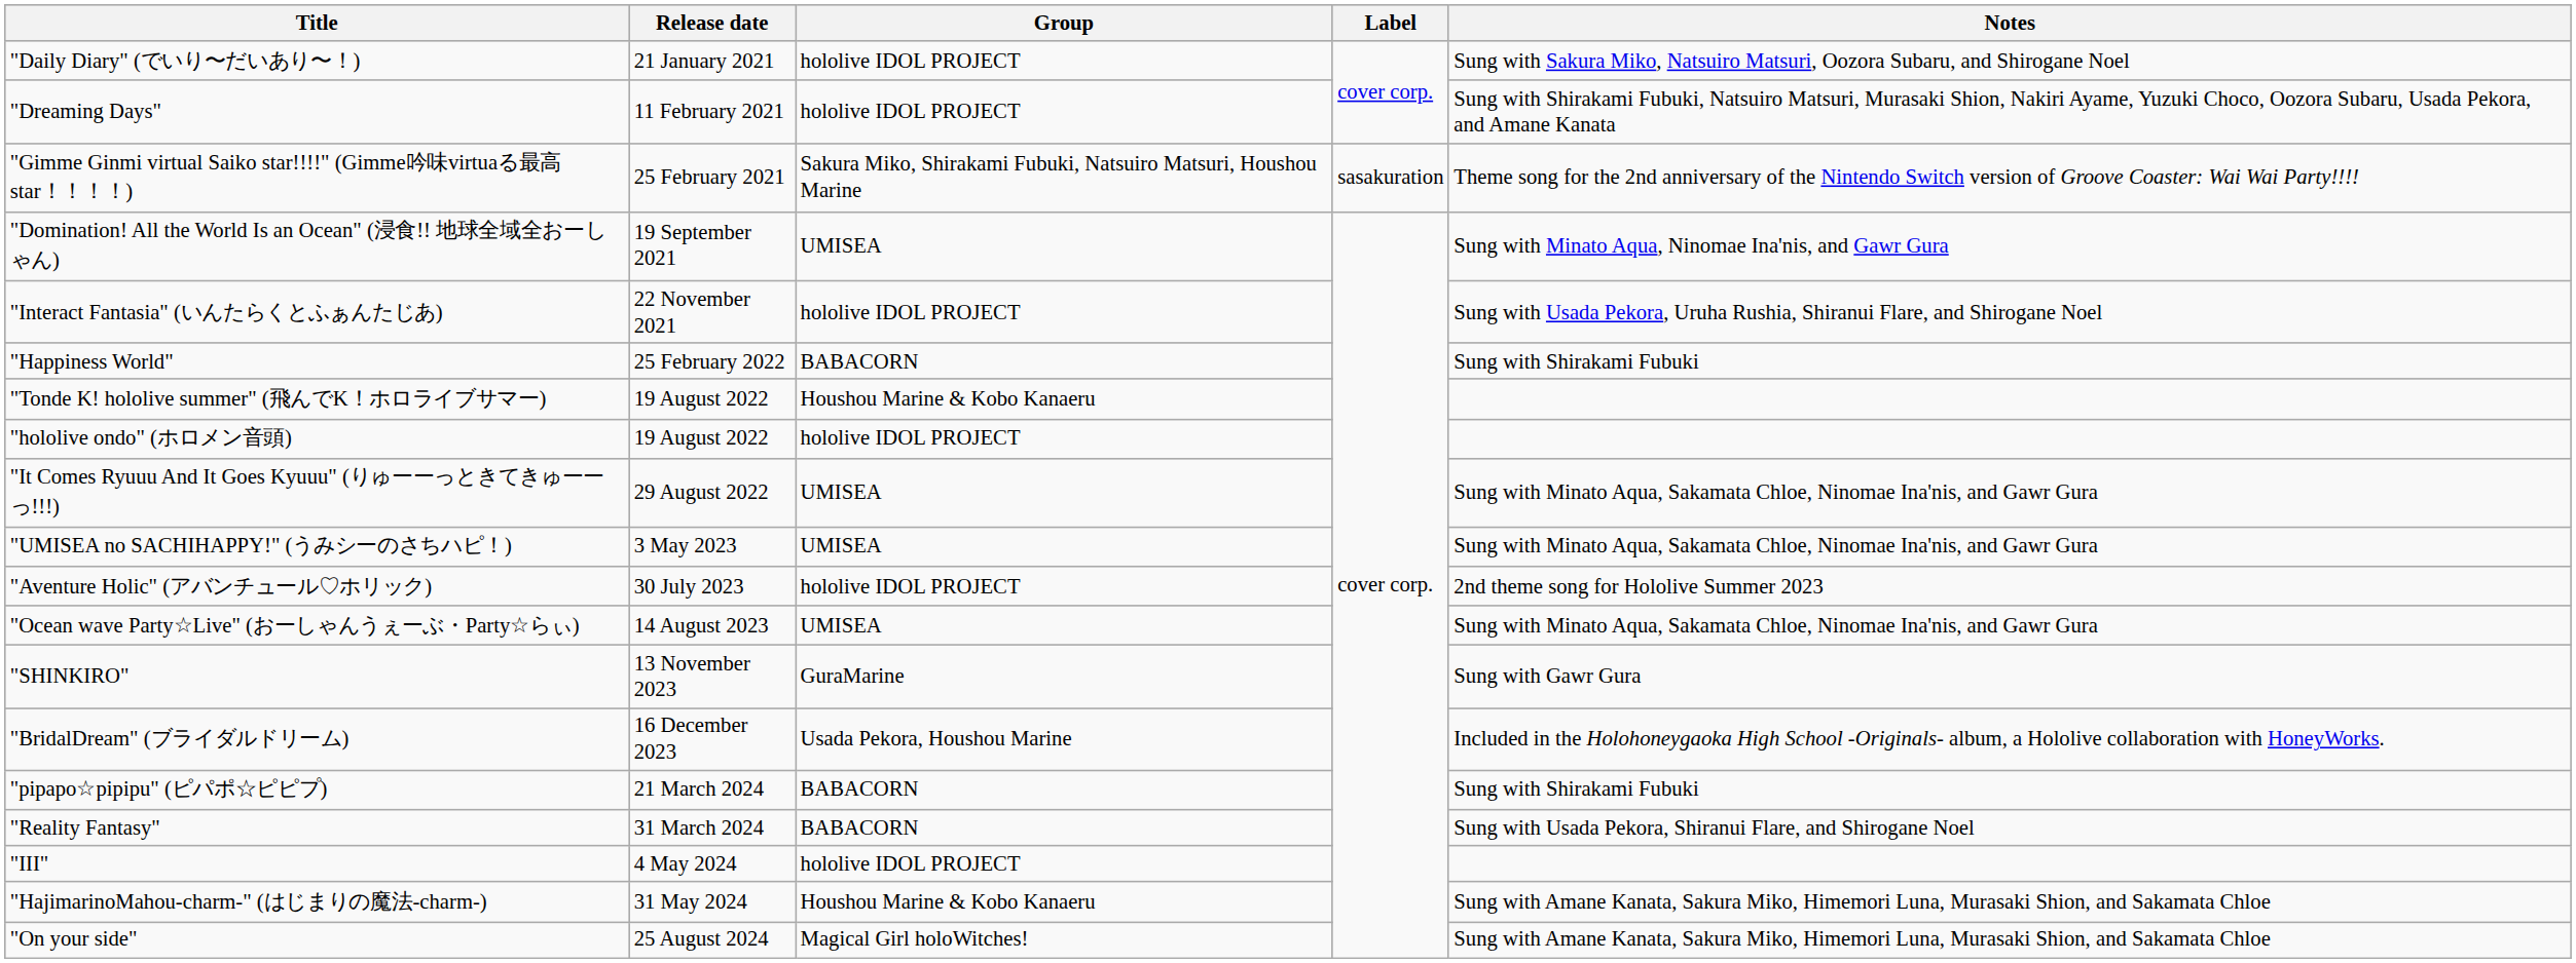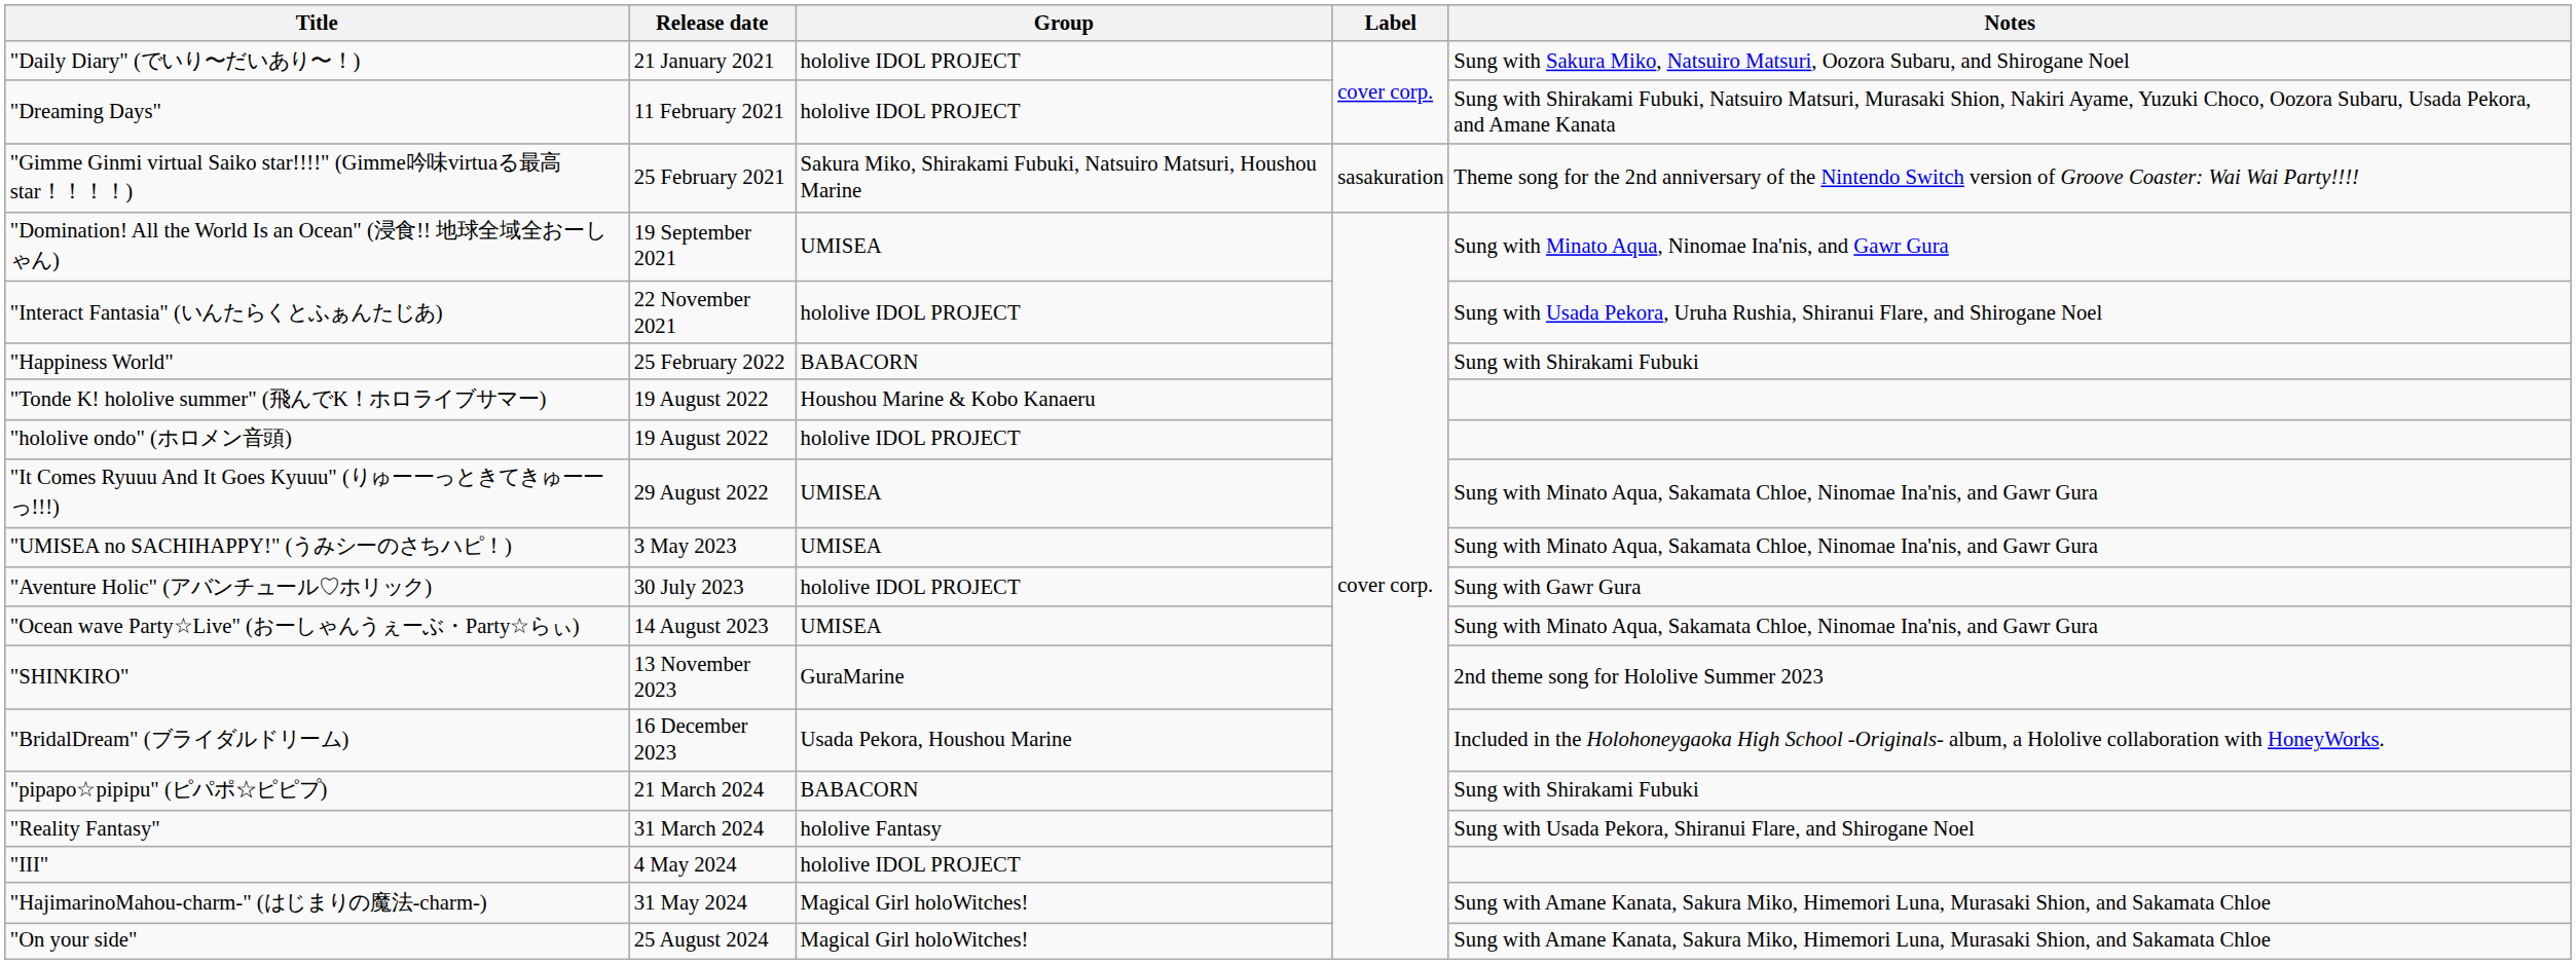 <table class="wikitable" style="font-size:small">
 <tr>
 <th>Title</th>
 <th>Release date</th>
 <th>Group</th>
 <th>Label</th>
 <th>Notes</th>
 </tr>
 <tr>
 <td>"Daily Diary" (でいり〜だいあり〜！)</td>
 <td>21 January 2021</td>
 <td>hololive IDOL PROJECT</td>
 <td rowspan="2"><a href='#'>cover corp.</a></td>
 <td>Sung with <a href='#'>Sakura Miko</a>, <a href='#'>Natsuiro Matsuri</a>, Oozora Subaru, and Shirogane Noel</td>
 </tr>
 <tr>
 <td>"Dreaming Days"</td>
 <td>11 February 2021</td>
 <td>hololive IDOL PROJECT</td>
 <td>Sung with Shirakami Fubuki, Natsuiro Matsuri, Murasaki Shion, Nakiri Ayame, Yuzuki Choco, Oozora Subaru, Usada Pekora, and Amane Kanata</td>
 </tr>
 <tr>
 <td>"Gimme Ginmi virtual Saiko star!!!!" (Gimme吟味virtuaる最高star！！！！)</td>
 <td>25 February 2021</td>
 <td>Sakura Miko, Shirakami Fubuki, Natsuiro Matsuri, Houshou Marine</td>
 <td>sasakuration</td>
 <td>Theme song for the 2nd anniversary of the <a href='#'>Nintendo Switch</a> version of <em>Groove Coaster: Wai Wai Party!!!!</em></td>
 </tr>
 <tr>
 <td>"Domination! All the World Is an Ocean" (浸食!! 地球全域全おーしゃん)</td>
 <td>19 September 2021</td>
 <td>UMISEA</td>
 <td rowspan="16">cover corp.</td>
 <td>Sung with <a href='#'>Minato Aqua</a>, Ninomae Ina'nis, and <a href='#'>Gawr Gura</a></td>
 </tr>
 <tr>
 <td>"Interact Fantasia" (いんたらくとふぁんたじあ)</td>
 <td>22 November 2021</td>
 <td>hololive IDOL PROJECT</td>
 <td>Sung with <a href='#'>Usada Pekora</a>, Uruha Rushia, Shiranui Flare, and Shirogane Noel</td>
 </tr>
 <tr>
 <td>"Happiness World"</td>
 <td>25 February 2022</td>
 <td>BABACORN</td>
 <td>Sung with Shirakami Fubuki</td>
 </tr>
 <tr>
 <td>"Tonde K! hololive summer" (飛んでK！ホロライブサマー)</td>
 <td>19 August 2022</td>
 <td>Houshou Marine & Kobo Kanaeru</td>
 <td></td>
 </tr>
 <tr>
 <td>"hololive ondo" (ホロメン音頭)</td>
 <td>19 August 2022</td>
 <td>hololive IDOL PROJECT</td>
 <td></td>
 </tr>
 <tr>
 <td>"It Comes Ryuuu And It Goes Kyuuu" (りゅーーっときてきゅーーっ!!!)</td>
 <td>29 August 2022</td>
 <td>UMISEA</td>
 <td>Sung with Minato Aqua, Sakamata Chloe, Ninomae Ina'nis, and Gawr Gura</td>
 </tr>
 <tr>
 <td>"UMISEA no SACHIHAPPY!" (うみシーのさちハピ！)</td>
 <td>3 May 2023</td>
 <td>UMISEA</td>
 <td>Sung with Minato Aqua, Sakamata Chloe, Ninomae Ina'nis, and Gawr Gura</td>
 </tr>
 <tr>
 <td>"Aventure Holic" (アバンチュール♡ホリック)</td>
 <td>30 July 2023</td>
 <td>hololive IDOL PROJECT</td>
-<td>2nd theme song for Hololive Summer 2023</td>
+<td>Sung with Gawr Gura</td>
 </tr>
 <tr>
 <td>"Ocean wave Party☆Live" (おーしゃんうぇーぶ・Party☆らぃ)</td>
 <td>14 August 2023</td>
 <td>UMISEA</td>
 <td>Sung with Minato Aqua, Sakamata Chloe, Ninomae Ina'nis, and Gawr Gura</td>
 </tr>
 <tr>
 <td>"SHINKIRO"</td>
 <td>13 November 2023</td>
 <td>GuraMarine</td>
-<td>Sung with Gawr Gura</td>
+<td>2nd theme song for Hololive Summer 2023</td>
 </tr>
 <tr>
 <td>"BridalDream" (ブライダルドリーム)</td>
 <td>16 December 2023</td>
 <td>Usada Pekora, Houshou Marine</td>
 <td>Included in the <em>Holohoneygaoka High School -Originals-</em> album, a Hololive collaboration with <a href='#'>HoneyWorks</a>.</td>
 </tr>
 <tr>
 <td>"pipapo☆pipipu" (ピパポ☆ピピプ)</td>
 <td>21 March 2024</td>
 <td>BABACORN</td>
 <td>Sung with Shirakami Fubuki</td>
 </tr>
 <tr>
 <td>"Reality Fantasy"</td>
 <td>31 March 2024</td>
-<td>BABACORN</td>
+<td>hololive Fantasy</td>
 <td>Sung with Usada Pekora, Shiranui Flare, and Shirogane Noel</td>
 </tr>
 <tr>
 <td>"III"</td>
 <td>4 May 2024</td>
 <td>hololive IDOL PROJECT</td>
 <td></td>
 </tr>
 <tr>
 <td>"HajimarinoMahou-charm-" (はじまりの魔法-charm-)</td>
 <td>31 May 2024</td>
-<td>Houshou Marine & Kobo Kanaeru</td>
+<td>Magical Girl holoWitches!</td>
 <td>Sung with Amane Kanata, Sakura Miko, Himemori Luna, Murasaki Shion, and Sakamata Chloe</td>
 </tr>
 <tr>
 <td>"On your side"</td>
 <td>25 August 2024</td>
 <td>Magical Girl holoWitches!</td>
 <td>Sung with Amane Kanata, Sakura Miko, Himemori Luna, Murasaki Shion, and Sakamata Chloe</td>
 </tr>
 </table>
